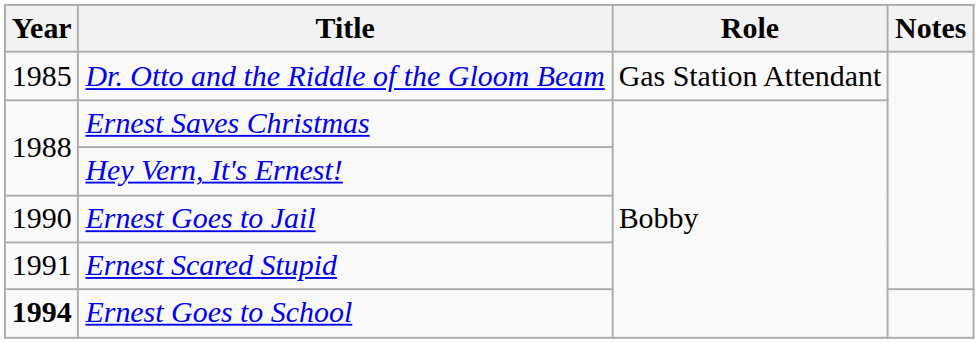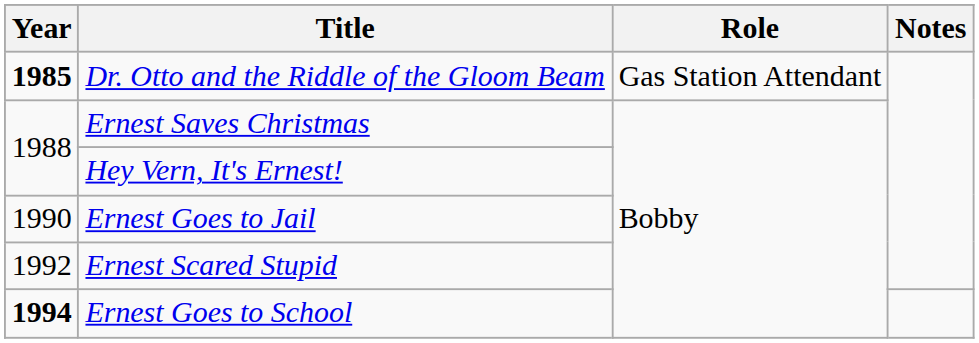 <table class="wikitable">
 <tr>
 <th>Year</th>
 <th>Title</th>
 <th>Role</th>
 <th>Notes</th>
 </tr>
 <tr>
-<td>1985</td>
+<td><strong>1985</strong></td>
 <td><em><a href='#'>Dr. Otto and the Riddle of the Gloom Beam</a></em></td>
 <td>Gas Station Attendant</td>
 <td rowspan="5"></td>
 </tr>
 <tr>
 <td rowspan="2">1988</td>
 <td><em><a href='#'>Ernest Saves Christmas</a></em></td>
 <td rowspan="5">Bobby</td>
 </tr>
 <tr>
 <td><em><a href='#'>Hey Vern, It's Ernest!</a></em></td>
 </tr>
 <tr>
 <td>1990</td>
 <td><em><a href='#'>Ernest Goes to Jail</a></em></td>
 </tr>
 <tr>
-<td>1991</td>
+<td>1992</td>
 <td><em><a href='#'>Ernest Scared Stupid</a></em></td>
 </tr>
 <tr>
 <td><strong>1994</strong></td>
 <td><em><a href='#'>Ernest Goes to School</a></em></td>
 <td></td>
 </tr>
 </table>
